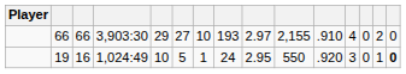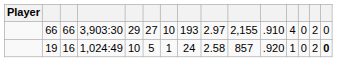 <table class="wikitable sortable" style="text-align:center;">
 <tr>
 <th>Player</th>
 <th></th>
 <th></th>
 <th></th>
 <th></th>
 <th></th>
 <th></th>
 <th></th>
 <th></th>
 <th></th>
 <th></th>
 <th></th>
 <th></th>
 <th></th>
 <th></th>
 </tr>
 <tr>
 <td></td>
 <td>66</td>
 <td>66</td>
 <td>3,903:30</td>
 <td>29</td>
 <td>27</td>
 <td>10</td>
 <td>193</td>
 <td>2.97</td>
 <td>2,155</td>
 <td>.910</td>
 <td>4</td>
 <td>0</td>
 <td>2</td>
 <td>0</td>
 </tr>
 <tr>
 <td></td>
 <td>19</td>
 <td>16</td>
 <td>1,024:49</td>
 <td>10</td>
 <td>5</td>
 <td>1</td>
 <td>24</td>
-<td>2.95</td>
-<td>550</td>
+<td>2.58</td>
+<td>857</td>
 <td>.920</td>
-<td>3</td>
+<td>1</td>
 <td>0</td>
-<td>1</td>
+<td>2</td>
 <td><strong>0</strong></td>
 </tr>
 </table>
